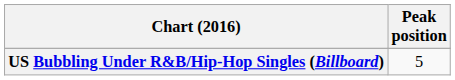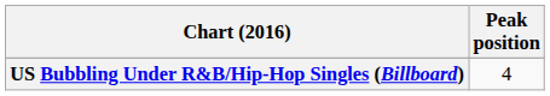 <table class="wikitable sortable plainrowheaders" style="text-align:center">
 <tr>
 <th scope="col">Chart (2016)</th>
 <th scope="col">Peak<br> position</th>
 </tr>
 <tr>
 </tr>
 <tr>
 <th scope="row">US <a href='#'>Bubbling Under R&B/Hip-Hop Singles</a> (<em><a href='#'>Billboard</a></em>)</th>
-<td style="text-align:center;">5</td>
+<td style="text-align:center;">4</td>
 </tr>
 </table>
